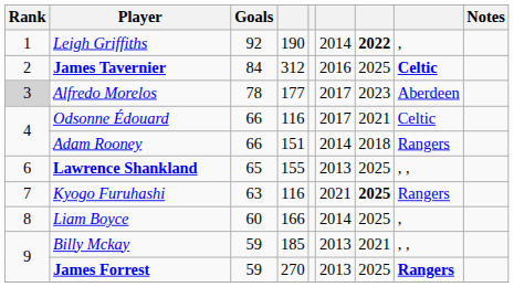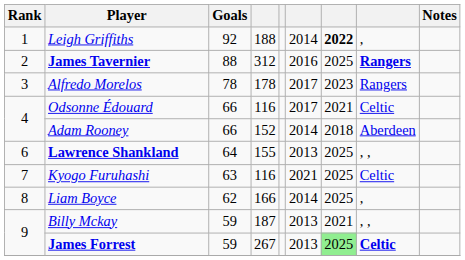 <table class="wikitable sortable" style="text-align:center">
 <tr>
 <th scope="col">Rank</th>
 <th scope="col" width=175px>Player</th>
 <th scope="col">Goals</th>
 <th scope="col"></th>
 <th scope="col"></th>
 <th scope="col"></th>
 <th scope="col"></th>
 <th class="unsortable"></th>
 <th class="unsortable">Notes</th>
 </tr>
 <tr>
 <td>1</td>
 <td style="text-align:left"> <em><a href='#'>Leigh Griffiths</a></em></td>
 <td>92</td>
-<td>190</td>
+<td>188</td>
 <td></td>
 <td>2014</td>
 <td><strong>2022</strong></td>
 <td style="text-align:left">, </td>
 <td></td>
 </tr>
 <tr>
 <td>2</td>
 <td style="text-align:left"> <strong><a href='#'>James Tavernier</a></strong></td>
-<td>84</td>
+<td>88</td>
 <td>312</td>
 <td></td>
 <td>2016</td>
 <td>2025</td>
-<td style="text-align:left"><strong><a href='#'>Celtic</a></strong></td>
+<td style="text-align:left"><strong><a href='#'>Rangers</a></strong></td>
 <td></td>
 </tr>
 <tr>
-<td style="background: lightgrey;">3</td>
+<td>3</td>
 <td style="text-align:left"> <em><a href='#'>Alfredo Morelos</a></em></td>
 <td>78</td>
-<td>177</td>
+<td>178</td>
 <td></td>
 <td>2017</td>
 <td>2023</td>
-<td style="text-align:left"><a href='#'>Aberdeen</a></td>
+<td style="text-align:left"><a href='#'>Rangers</a></td>
 <td></td>
 </tr>
 <tr>
 <td rowspan="2">4</td>
 <td style="text-align:left"> <em><a href='#'>Odsonne Édouard</a></em></td>
 <td>66</td>
 <td>116</td>
 <td></td>
 <td>2017</td>
 <td>2021</td>
 <td style="text-align:left"><a href='#'>Celtic</a></td>
 <td></td>
 </tr>
 <tr>
 <td style="text-align:left"> <em><a href='#'>Adam Rooney</a></em></td>
 <td>66</td>
-<td>151</td>
+<td>152</td>
 <td></td>
 <td>2014</td>
 <td>2018</td>
-<td style="text-align:left"><a href='#'>Rangers</a></td>
+<td style="text-align:left"><a href='#'>Aberdeen</a></td>
 <td></td>
 </tr>
 <tr>
 <td>6</td>
 <td style="text-align:left"> <strong><a href='#'>Lawrence Shankland</a></strong></td>
-<td>65</td>
+<td>64</td>
 <td>155</td>
 <td></td>
 <td>2013</td>
 <td>2025</td>
 <td style="text-align:left">, , </td>
 <td></td>
 </tr>
 <tr>
 <td>7</td>
 <td style="text-align:left"> <em><a href='#'>Kyogo Furuhashi</a></em></td>
 <td>63</td>
 <td>116</td>
 <td></td>
 <td>2021</td>
-<td><strong>2025</strong></td>
-<td style="text-align:left"><a href='#'>Rangers</a></td>
+<td>2025</td>
+<td style="text-align:left"><a href='#'>Celtic</a></td>
 <td></td>
 </tr>
 <tr>
 <td>8</td>
 <td style="text-align:left"> <em><a href='#'>Liam Boyce</a></em></td>
-<td>60</td>
+<td>62</td>
 <td>166</td>
 <td></td>
 <td>2014</td>
 <td>2025</td>
 <td style="text-align:left">, </td>
 <td></td>
 </tr>
 <tr>
 <td rowspan="2">9</td>
 <td style="text-align:left"> <em><a href='#'>Billy Mckay</a></em></td>
 <td>59</td>
-<td>185</td>
+<td>187</td>
 <td></td>
 <td>2013</td>
 <td>2021</td>
 <td style="text-align:left">, , </td>
 <td></td>
 </tr>
 <tr>
 <td style="text-align:left"> <strong><a href='#'>James Forrest</a></strong></td>
 <td>59</td>
-<td>270</td>
+<td>267</td>
 <td></td>
 <td>2013</td>
-<td>2025</td>
-<td style="text-align:left"><strong><a href='#'>Rangers</a></strong></td>
+<td style="background: lightgreen;">2025</td>
+<td style="text-align:left"><strong><a href='#'>Celtic</a></strong></td>
 <td></td>
 </tr>
 <tr>
 </tr>
 </table>
